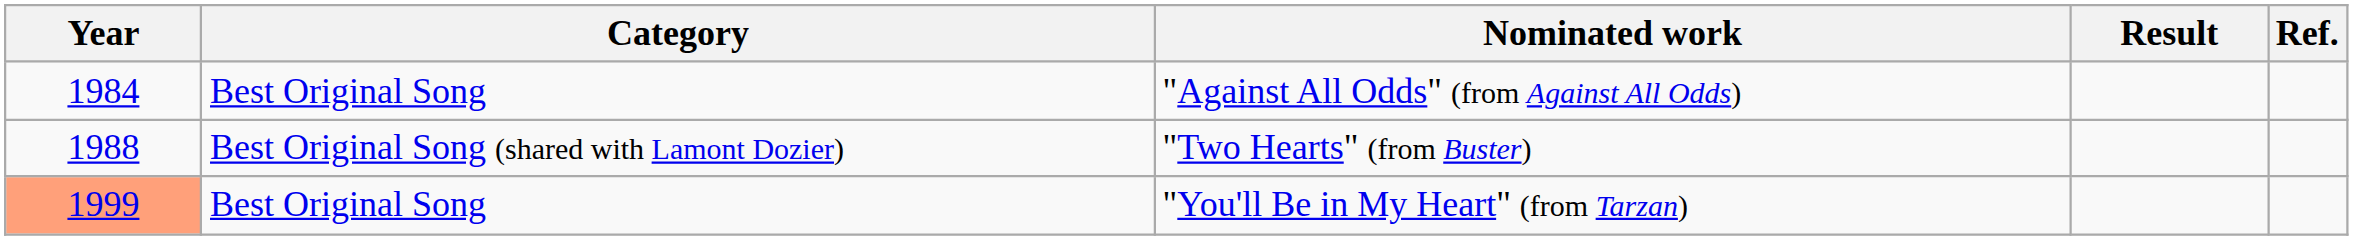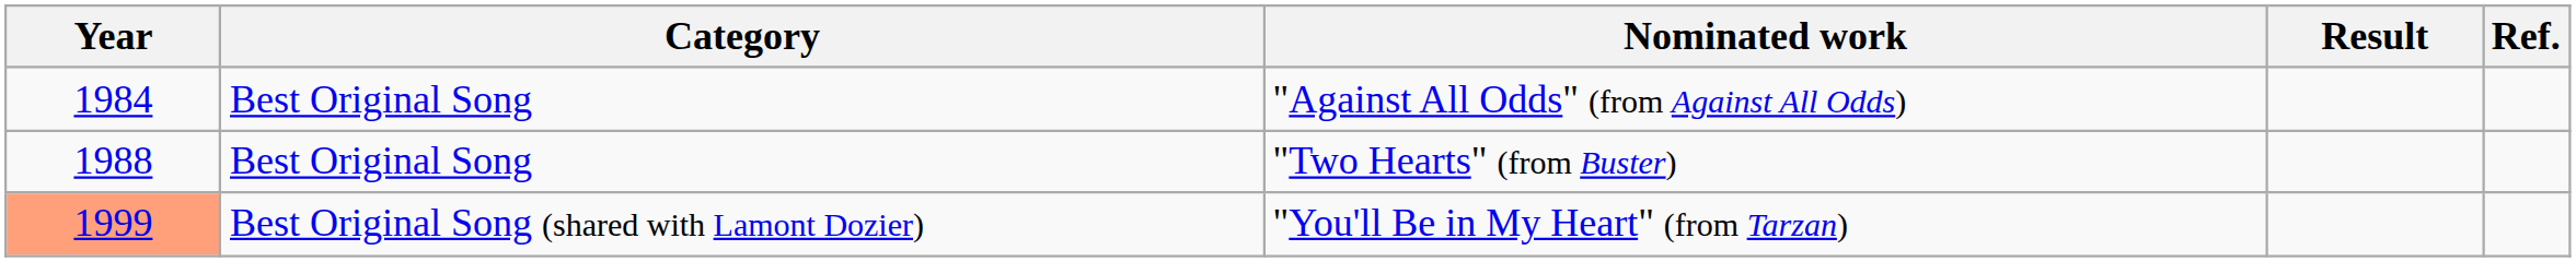 <table class=wikitable>
 <tr>
 <th scope="col" style="width:5em;">Year</th>
 <th scope="col" style="width:26em;">Category</th>
 <th scope="col" style="width:25em;">Nominated work</th>
 <th scope="col" style="width:5em;">Result</th>
 <th>Ref.</th>
 </tr>
 <tr>
 <td style="text-align:center;"><a href='#'>1984</a></td>
 <td><a href='#'>Best Original Song</a></td>
 <td>"<a href='#'>Against All Odds</a>" <small>(from <em><a href='#'>Against All Odds</a></em>)</small></td>
 <td></td>
 <td></td>
 </tr>
 <tr>
 <td style="text-align:center;"><a href='#'>1988</a></td>
-<td><a href='#'>Best Original Song</a> <small>(shared with <a href='#'>Lamont Dozier</a>)</small></td>
+<td><a href='#'>Best Original Song</a></td>
 <td>"<a href='#'>Two Hearts</a>" <small>(from <em><a href='#'>Buster</a></em>)</small></td>
 <td></td>
 <td></td>
 </tr>
 <tr>
 <td style="background: lightsalmon; text-align:center;"><a href='#'>1999</a></td>
-<td><a href='#'>Best Original Song</a></td>
+<td><a href='#'>Best Original Song</a> <small>(shared with <a href='#'>Lamont Dozier</a>)</small></td>
 <td>"<a href='#'>You'll Be in My Heart</a>" <small>(from <em><a href='#'>Tarzan</a></em>)</small></td>
 <td></td>
 <td></td>
 </tr>
 </table>
